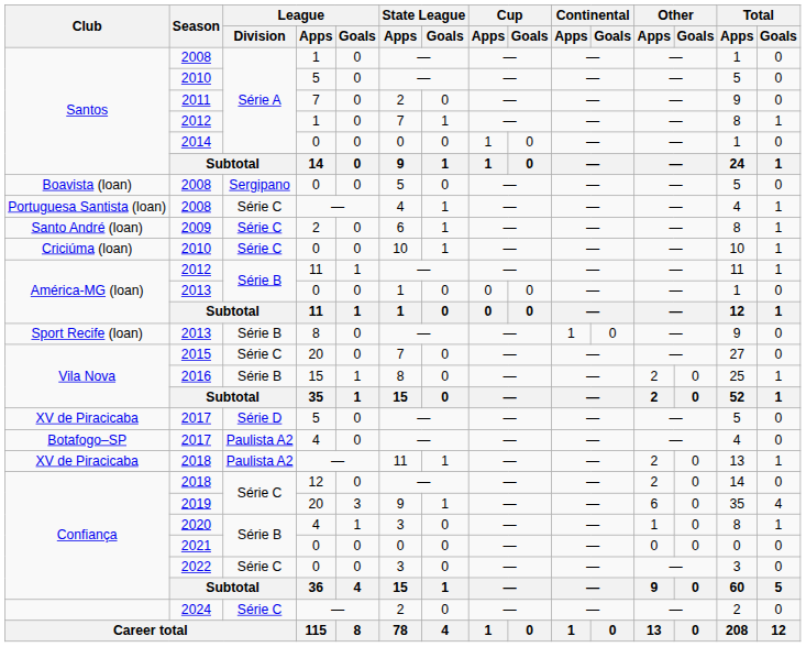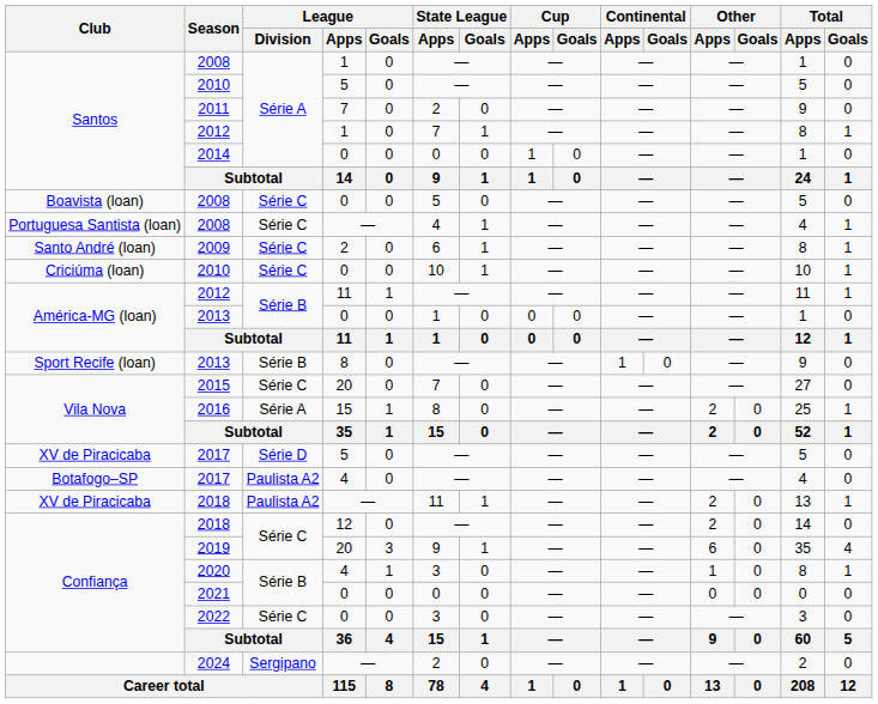 <table class="wikitable" style="text-align: center;">
 <tr>
 <th rowspan="2">Club</th>
 <th rowspan="2">Season</th>
 <th colspan="3">League</th>
 <th colspan="2">State League</th>
 <th colspan="2">Cup</th>
 <th colspan="2">Continental</th>
 <th colspan="2">Other</th>
 <th colspan="2">Total</th>
 </tr>
 <tr>
 <th>Division</th>
 <th>Apps</th>
 <th>Goals</th>
 <th>Apps</th>
 <th>Goals</th>
 <th>Apps</th>
 <th>Goals</th>
 <th>Apps</th>
 <th>Goals</th>
 <th>Apps</th>
 <th>Goals</th>
 <th>Apps</th>
 <th>Goals</th>
 </tr>
 <tr>
 <td rowspan="6" valign="center"><a href='#'>Santos</a></td>
 <td><a href='#'>2008</a></td>
 <td rowspan="5"><a href='#'>Série A</a></td>
 <td>1</td>
 <td>0</td>
 <td colspan="2">—</td>
 <td colspan="2">—</td>
 <td colspan="2">—</td>
 <td colspan="2">—</td>
 <td>1</td>
 <td>0</td>
 </tr>
 <tr>
 <td><a href='#'>2010</a></td>
 <td>5</td>
 <td>0</td>
 <td colspan="2">—</td>
 <td colspan="2">—</td>
 <td colspan="2">—</td>
 <td colspan="2">—</td>
 <td>5</td>
 <td>0</td>
 </tr>
 <tr>
 <td><a href='#'>2011</a></td>
 <td>7</td>
 <td>0</td>
 <td>2</td>
 <td>0</td>
 <td colspan="2">—</td>
 <td colspan="2">—</td>
 <td colspan="2">—</td>
 <td>9</td>
 <td>0</td>
 </tr>
 <tr>
 <td><a href='#'>2012</a></td>
 <td>1</td>
 <td>0</td>
 <td>7</td>
 <td>1</td>
 <td colspan="2">—</td>
 <td colspan="2">—</td>
 <td colspan="2">—</td>
 <td>8</td>
 <td>1</td>
 </tr>
 <tr>
 <td><a href='#'>2014</a></td>
 <td>0</td>
 <td>0</td>
 <td>0</td>
 <td>0</td>
 <td>1</td>
 <td>0</td>
 <td colspan="2">—</td>
 <td colspan="2">—</td>
 <td>1</td>
 <td>0</td>
 </tr>
 <tr>
 <th colspan="2">Subtotal</th>
 <th>14</th>
 <th>0</th>
 <th>9</th>
 <th>1</th>
 <th>1</th>
 <th>0</th>
 <th colspan="2">—</th>
 <th colspan="2">—</th>
 <th>24</th>
 <th>1</th>
 </tr>
 <tr>
 <td valign="center"><a href='#'>Boavista</a> (loan)</td>
 <td><a href='#'>2008</a></td>
-<td><a href='#'>Sergipano</a></td>
+<td><a href='#'>Série C</a></td>
 <td>0</td>
 <td>0</td>
 <td>5</td>
 <td>0</td>
 <td colspan="2">—</td>
 <td colspan="2">—</td>
 <td colspan="2">—</td>
 <td>5</td>
 <td>0</td>
 </tr>
 <tr>
 <td valign="center"><a href='#'>Portuguesa Santista</a> (loan)</td>
 <td><a href='#'>2008</a></td>
 <td>Série C</td>
 <td colspan="2">—</td>
 <td>4</td>
 <td>1</td>
 <td colspan="2">—</td>
 <td colspan="2">—</td>
 <td colspan="2">—</td>
 <td>4</td>
 <td>1</td>
 </tr>
 <tr>
 <td valign="center"><a href='#'>Santo André</a> (loan)</td>
 <td><a href='#'>2009</a></td>
 <td><a href='#'>Série C</a></td>
 <td>2</td>
 <td>0</td>
 <td>6</td>
 <td>1</td>
 <td colspan="2">—</td>
 <td colspan="2">—</td>
 <td colspan="2">—</td>
 <td>8</td>
 <td>1</td>
 </tr>
 <tr>
 <td valign="center"><a href='#'>Criciúma</a> (loan)</td>
 <td><a href='#'>2010</a></td>
 <td><a href='#'>Série C</a></td>
 <td>0</td>
 <td>0</td>
 <td>10</td>
 <td>1</td>
 <td colspan="2">—</td>
 <td colspan="2">—</td>
 <td colspan="2">—</td>
 <td>10</td>
 <td>1</td>
 </tr>
 <tr>
 <td rowspan="3" valign="center"><a href='#'>América-MG</a> (loan)</td>
 <td><a href='#'>2012</a></td>
 <td rowspan="2"><a href='#'>Série B</a></td>
 <td>11</td>
 <td>1</td>
 <td colspan="2">—</td>
 <td colspan="2">—</td>
 <td colspan="2">—</td>
 <td colspan="2">—</td>
 <td>11</td>
 <td>1</td>
 </tr>
 <tr>
 <td><a href='#'>2013</a></td>
 <td>0</td>
 <td>0</td>
 <td>1</td>
 <td>0</td>
 <td>0</td>
 <td>0</td>
 <td colspan="2">—</td>
 <td colspan="2">—</td>
 <td>1</td>
 <td>0</td>
 </tr>
 <tr>
 <th colspan="2">Subtotal</th>
 <th>11</th>
 <th>1</th>
 <th>1</th>
 <th>0</th>
 <th>0</th>
 <th>0</th>
 <th colspan="2">—</th>
 <th colspan="2">—</th>
 <th>12</th>
 <th>1</th>
 </tr>
 <tr>
 <td valign="center"><a href='#'>Sport Recife</a> (loan)</td>
 <td><a href='#'>2013</a></td>
 <td>Série B</td>
 <td>8</td>
 <td>0</td>
 <td colspan="2">—</td>
 <td colspan="2">—</td>
 <td>1</td>
 <td>0</td>
 <td colspan="2">—</td>
 <td>9</td>
 <td>0</td>
 </tr>
 <tr>
 <td rowspan="3" valign="center"><a href='#'>Vila Nova</a></td>
 <td><a href='#'>2015</a></td>
 <td>Série C</td>
 <td>20</td>
 <td>0</td>
 <td>7</td>
 <td>0</td>
 <td colspan="2">—</td>
 <td colspan="2">—</td>
 <td colspan="2">—</td>
 <td>27</td>
 <td>0</td>
 </tr>
 <tr>
 <td><a href='#'>2016</a></td>
-<td>Série B</td>
+<td>Série A</td>
 <td>15</td>
 <td>1</td>
 <td>8</td>
 <td>0</td>
 <td colspan="2">—</td>
 <td colspan="2">—</td>
 <td>2</td>
 <td>0</td>
 <td>25</td>
 <td>1</td>
 </tr>
 <tr>
 <th colspan="2">Subtotal</th>
 <th>35</th>
 <th>1</th>
 <th>15</th>
 <th>0</th>
 <th colspan="2">—</th>
 <th colspan="2">—</th>
 <th>2</th>
 <th>0</th>
 <th>52</th>
 <th>1</th>
 </tr>
 <tr>
 <td valign="center"><a href='#'>XV de Piracicaba</a></td>
 <td><a href='#'>2017</a></td>
 <td><a href='#'>Série D</a></td>
 <td>5</td>
 <td>0</td>
 <td colspan="2">—</td>
 <td colspan="2">—</td>
 <td colspan="2">—</td>
 <td colspan="2">—</td>
 <td>5</td>
 <td>0</td>
 </tr>
 <tr>
 <td valign="center"><a href='#'>Botafogo–SP</a></td>
 <td><a href='#'>2017</a></td>
 <td><a href='#'>Paulista A2</a></td>
 <td>4</td>
 <td>0</td>
 <td colspan="2">—</td>
 <td colspan="2">—</td>
 <td colspan="2">—</td>
 <td colspan="2">—</td>
 <td>4</td>
 <td>0</td>
 </tr>
 <tr>
 <td valign="center"><a href='#'>XV de Piracicaba</a></td>
 <td><a href='#'>2018</a></td>
 <td><a href='#'>Paulista A2</a></td>
 <td colspan="2">—</td>
 <td>11</td>
 <td>1</td>
 <td colspan="2">—</td>
 <td colspan="2">—</td>
 <td>2</td>
 <td>0</td>
 <td>13</td>
 <td>1</td>
 </tr>
 <tr>
 <td rowspan="6" valign="center"><a href='#'>Confiança</a></td>
 <td><a href='#'>2018</a></td>
 <td rowspan="2">Série C</td>
 <td>12</td>
 <td>0</td>
 <td colspan="2">—</td>
 <td colspan="2">—</td>
 <td colspan="2">—</td>
 <td>2</td>
 <td>0</td>
 <td>14</td>
 <td>0</td>
 </tr>
 <tr>
 <td><a href='#'>2019</a></td>
 <td>20</td>
 <td>3</td>
 <td>9</td>
 <td>1</td>
 <td colspan="2">—</td>
 <td colspan="2">—</td>
 <td>6</td>
 <td>0</td>
 <td>35</td>
 <td>4</td>
 </tr>
 <tr>
 <td><a href='#'>2020</a></td>
 <td rowspan="2">Série B</td>
 <td>4</td>
 <td>1</td>
 <td>3</td>
 <td>0</td>
 <td colspan="2">—</td>
 <td colspan="2">—</td>
 <td>1</td>
 <td>0</td>
 <td>8</td>
 <td>1</td>
 </tr>
 <tr>
 <td><a href='#'>2021</a></td>
 <td>0</td>
 <td>0</td>
 <td>0</td>
 <td>0</td>
 <td colspan="2">—</td>
 <td colspan="2">—</td>
 <td>0</td>
 <td>0</td>
 <td>0</td>
 <td>0</td>
 </tr>
 <tr>
 <td><a href='#'>2022</a></td>
 <td>Série C</td>
 <td>0</td>
 <td>0</td>
 <td>3</td>
 <td>0</td>
 <td colspan="2">—</td>
 <td colspan="2">—</td>
 <td colspan="2">—</td>
 <td>3</td>
 <td>0</td>
 </tr>
 <tr>
 <th colspan="2">Subtotal</th>
 <th>36</th>
 <th>4</th>
 <th>15</th>
 <th>1</th>
 <th colspan="2">—</th>
 <th colspan="2">—</th>
 <th>9</th>
 <th>0</th>
 <th>60</th>
 <th>5</th>
 </tr>
 <tr>
 <td></td>
 <td><a href='#'>2024</a></td>
-<td><a href='#'>Série C</a></td>
+<td><a href='#'>Sergipano</a></td>
 <td colspan="2">—</td>
 <td>2</td>
 <td>0</td>
 <td colspan="2">—</td>
 <td colspan="2">—</td>
 <td colspan="2">—</td>
 <td>2</td>
 <td>0</td>
 </tr>
 <tr>
 <th colspan="3"><strong>Career total</strong></th>
 <th>115</th>
 <th>8</th>
 <th>78</th>
 <th>4</th>
 <th>1</th>
 <th>0</th>
 <th>1</th>
 <th>0</th>
 <th>13</th>
 <th>0</th>
 <th>208</th>
 <th>12</th>
 </tr>
 </table>
